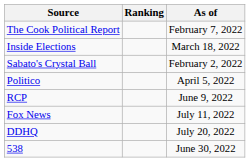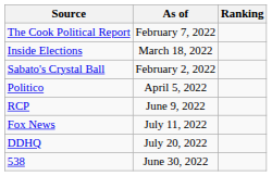 <table class="wikitable" style="text-align:center">
 <tr>
 <th>Source</th>
+<th>As of</th>
 <th>Ranking</th>
-<th>As of</th>
 </tr>
 <tr>
 <td align=left><a href='#'>The Cook Political Report</a></td>
+<td>February 7, 2022</td>
 <td></td>
-<td>February 7, 2022</td>
 </tr>
 <tr>
 <td align=left><a href='#'>Inside Elections</a></td>
+<td>March 18, 2022</td>
 <td></td>
-<td>March 18, 2022</td>
 </tr>
 <tr>
 <td align=left><a href='#'>Sabato's Crystal Ball</a></td>
+<td>February 2, 2022</td>
 <td></td>
-<td>February 2, 2022</td>
 </tr>
 <tr>
 <td align=left><a href='#'>Politico</a></td>
+<td>April 5, 2022</td>
 <td></td>
-<td>April 5, 2022</td>
 </tr>
 <tr>
 <td align="left"><a href='#'>RCP</a></td>
+<td>June 9, 2022</td>
 <td></td>
-<td>June 9, 2022</td>
 </tr>
 <tr>
 <td align=left><a href='#'>Fox News</a></td>
+<td>July 11, 2022</td>
 <td></td>
-<td>July 11, 2022</td>
 </tr>
 <tr>
 <td align="left"><a href='#'>DDHQ</a></td>
+<td>July 20, 2022</td>
 <td></td>
-<td>July 20, 2022</td>
 </tr>
 <tr>
 <td align="left"><a href='#'>538</a></td>
+<td>June 30, 2022</td>
 <td></td>
-<td>June 30, 2022</td>
 </tr>
 </table>
